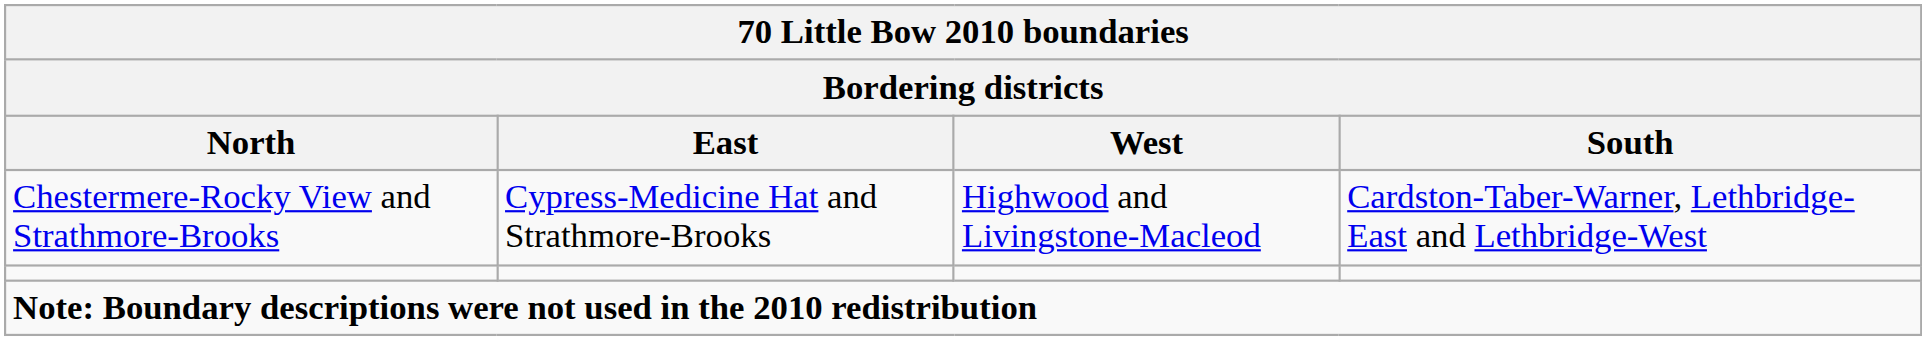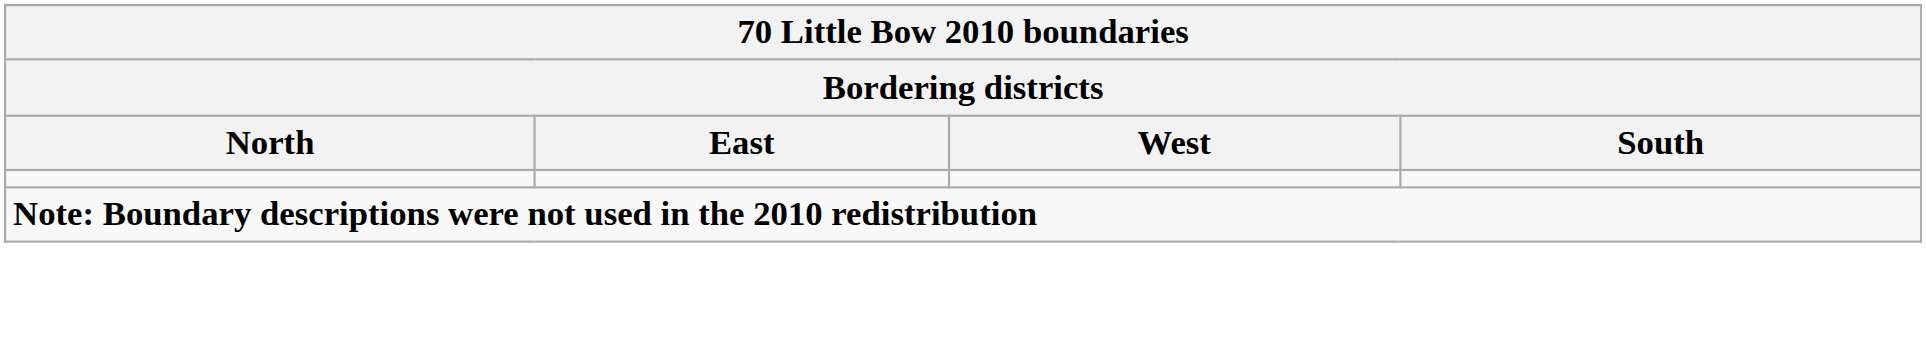 <table class="wikitable collapsible collapsed" style="width:100%;">
 <tr>
 <th colspan=4>70 Little Bow 2010 boundaries</th>
 </tr>
 <tr>
 <th colspan=4>Bordering districts</th>
 </tr>
 <tr>
 <th>North</th>
 <th>East</th>
 <th>West</th>
 <th>South</th>
 </tr>
 <tr>
-<td><a href='#'>Chestermere-Rocky View</a> and <a href='#'>Strathmore-Brooks</a></td>
-<td><a href='#'>Cypress-Medicine Hat</a> and Strathmore-Brooks</td>
-<td><a href='#'>Highwood</a> and <a href='#'>Livingstone-Macleod</a></td>
-<td><a href='#'>Cardston-Taber-Warner</a>, <a href='#'>Lethbridge-East</a> and <a href='#'>Lethbridge-West</a></td>
-</tr>
-<tr>
 <td align=center></td>
 <td align=center></td>
 <td align=center></td>
 <td align=center></td>
 </tr>
 <tr>
 <td colspan=4><strong>Note: Boundary descriptions were not used in the 2010 redistribution</strong></td>
 </tr>
 </table>
